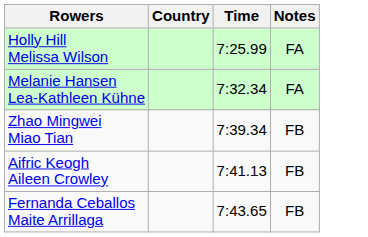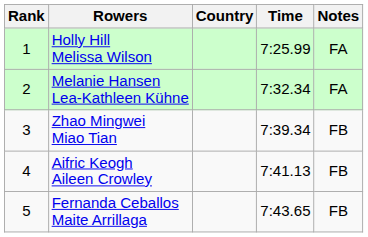 <table class="wikitable" style="text-align:center">
 <tr>
+<th>Rank</th>
 <th>Rowers</th>
 <th>Country</th>
 <th>Time</th>
 <th>Notes</th>
 </tr>
 <tr bgcolor=ccffcc>
+<td>1</td>
 <td align="left"><a href='#'>Holly Hill</a><br><a href='#'>Melissa Wilson</a></td>
 <td align="left"></td>
 <td>7:25.99</td>
 <td>FA</td>
 </tr>
 <tr bgcolor=ccffcc>
+<td>2</td>
 <td align="left"><a href='#'>Melanie Hansen</a><br><a href='#'>Lea-Kathleen Kühne</a></td>
 <td align="left"></td>
 <td>7:32.34</td>
 <td>FA</td>
 </tr>
 <tr>
+<td>3</td>
 <td align="left"><a href='#'>Zhao Mingwei</a><br><a href='#'>Miao Tian</a></td>
 <td align="left"></td>
 <td>7:39.34</td>
 <td>FB</td>
 </tr>
 <tr>
+<td>4</td>
 <td align="left"><a href='#'>Aifric Keogh</a><br><a href='#'>Aileen Crowley</a></td>
 <td align="left"></td>
 <td>7:41.13</td>
 <td>FB</td>
 </tr>
 <tr>
+<td>5</td>
 <td align="left"><a href='#'>Fernanda Ceballos</a><br><a href='#'>Maite Arrillaga</a></td>
 <td align="left"></td>
 <td>7:43.65</td>
 <td>FB</td>
 </tr>
 </table>
